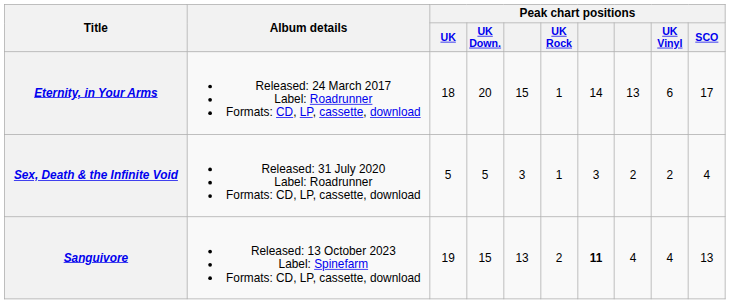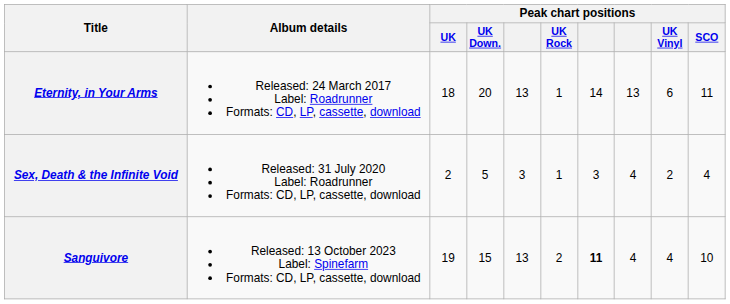 <table class="wikitable plainrowheaders" style="text-align:center;">
 <tr>
 <th scope="col" rowspan="2" style="width:15em;">Title</th>
 <th scope="col" rowspan="2" style="width:20em;">Album details</th>
 <th scope="col" colspan="8">Peak chart positions</th>
 </tr>
 <tr>
 <th scope="col" style="width:3em;font-size:90%;"><a href='#'>UK</a><br></th>
 <th scope="col" style="width:3em;font-size:90%;"><a href='#'>UK<br>Down.</a><br></th>
 <th scope="col" style="width:3em;font-size:90%;"><br></th>
 <th scope="col" style="width:3em;font-size:90%;"><a href='#'>UK<br>Rock</a><br></th>
 <th scope="col" style="width:3em;font-size:90%;"><br></th>
 <th scope="col" style="width:3em;font-size:90%;"><br></th>
 <th scope="col" style="width:3em;font-size:90%;"><a href='#'>UK<br>Vinyl</a><br></th>
 <th scope="col" style="width:3em;font-size:90%;"><a href='#'>SCO</a><br></th>
 </tr>
 <tr>
 <th scope="row"><em><a href='#'>Eternity, in Your Arms</a></em></th>
 <td><br><ul><li>Released: 24 March 2017</li><li>Label: <a href='#'>Roadrunner</a></li><li>Formats: <a href='#'>CD</a>, <a href='#'>LP</a>, <a href='#'>cassette</a>, <a href='#'>download</a></li></ul></td>
 <td>18</td>
 <td>20</td>
-<td>15</td>
+<td>13</td>
 <td>1</td>
 <td>14</td>
 <td>13</td>
 <td>6</td>
-<td>17</td>
+<td>11</td>
 </tr>
 <tr>
 <th scope="row"><em><a href='#'>Sex, Death & the Infinite Void</a></em></th>
 <td><br><ul><li>Released: 31 July 2020</li><li>Label: Roadrunner</li><li>Formats: CD, LP, cassette, download</li></ul></td>
-<td>5</td>
+<td>2</td>
 <td>5</td>
 <td>3</td>
 <td>1</td>
 <td>3</td>
-<td>2</td>
+<td>4</td>
 <td>2</td>
 <td>4</td>
 </tr>
 <tr>
 <th scope="row"><em><a href='#'>Sanguivore</a></em></th>
 <td><br><ul><li>Released: 13 October 2023</li><li>Label: <a href='#'>Spinefarm</a></li><li>Formats: CD, LP, cassette, download</li></ul></td>
 <td>19</td>
 <td>15</td>
 <td>13</td>
 <td>2</td>
 <td><strong>11</strong></td>
 <td>4</td>
 <td>4</td>
-<td>13</td>
+<td>10</td>
 </tr>
 </table>
